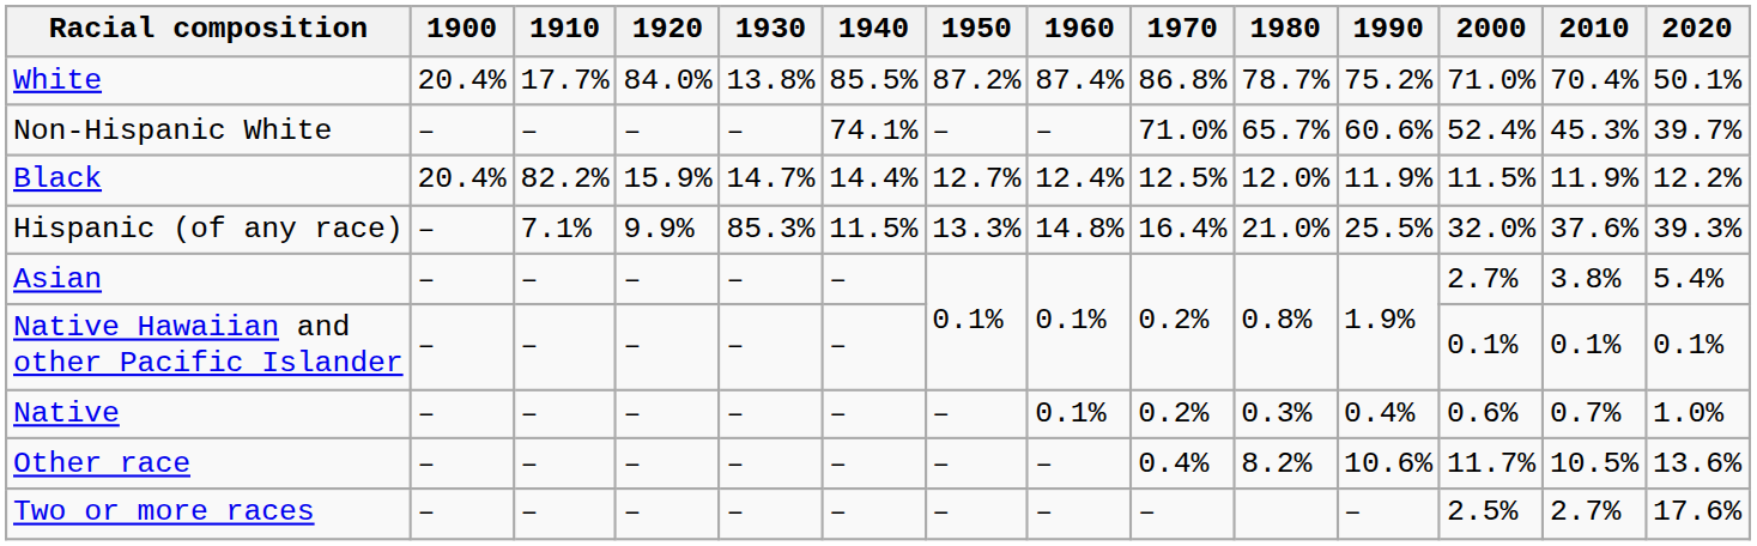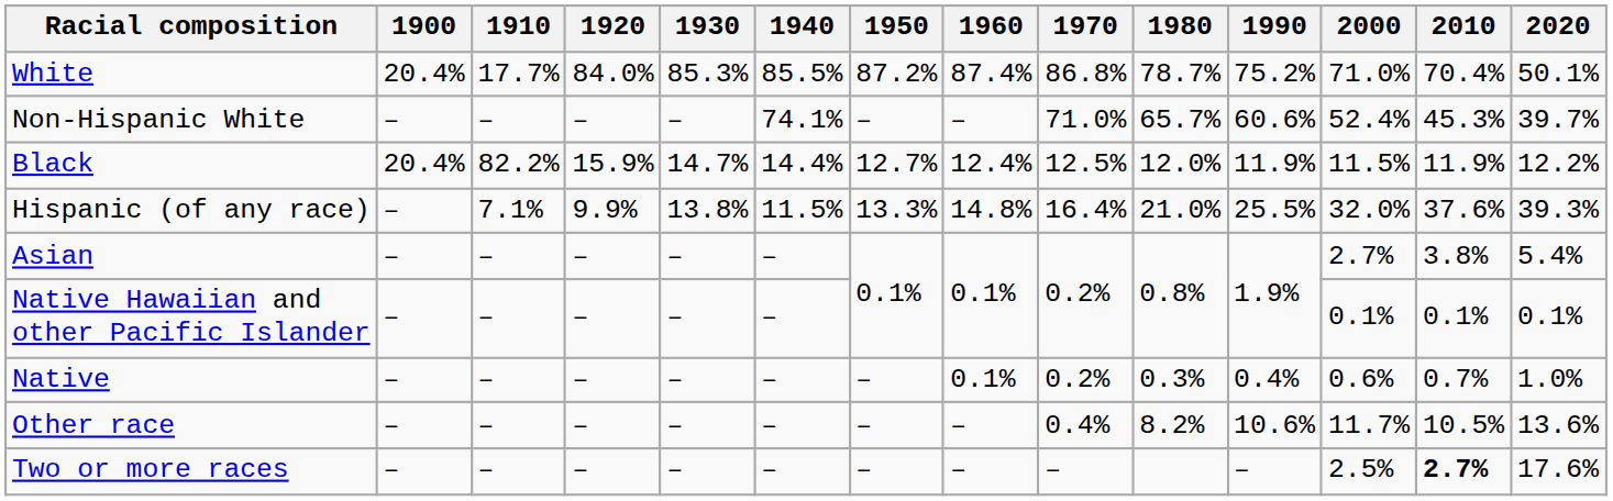 <table class="wikitable sortable collapsible" style="font-size: 90%;">
 <tr>
 <th>Racial composition</th>
 <th>1900</th>
 <th>1910</th>
 <th>1920</th>
 <th>1930</th>
 <th>1940</th>
 <th>1950</th>
 <th>1960</th>
 <th>1970</th>
 <th>1980</th>
 <th>1990</th>
 <th>2000</th>
 <th>2010</th>
 <th>2020</th>
 </tr>
 <tr>
 <td><a href='#'>White</a></td>
 <td>20.4%</td>
 <td>17.7%</td>
 <td>84.0%</td>
-<td>13.8%</td>
+<td>85.3%</td>
 <td>85.5%</td>
 <td>87.2%</td>
 <td>87.4%</td>
 <td>86.8%</td>
 <td>78.7%</td>
 <td>75.2%</td>
 <td>71.0%</td>
 <td>70.4%</td>
 <td>50.1%</td>
 </tr>
 <tr>
 <td>Non-Hispanic White</td>
 <td>–</td>
 <td>–</td>
 <td>–</td>
 <td>–</td>
 <td>74.1%</td>
 <td>–</td>
 <td>–</td>
 <td>71.0%</td>
 <td>65.7%</td>
 <td>60.6%</td>
 <td>52.4%</td>
 <td>45.3%</td>
 <td>39.7%</td>
 </tr>
 <tr>
 <td><a href='#'>Black</a></td>
 <td>20.4%</td>
 <td>82.2%</td>
 <td>15.9%</td>
 <td>14.7%</td>
 <td>14.4%</td>
 <td>12.7%</td>
 <td>12.4%</td>
 <td>12.5%</td>
 <td>12.0%</td>
 <td>11.9%</td>
 <td>11.5%</td>
 <td>11.9%</td>
 <td>12.2%</td>
 </tr>
 <tr>
 <td>Hispanic (of any race)</td>
 <td>–</td>
 <td>7.1%</td>
 <td>9.9%</td>
-<td>85.3%</td>
+<td>13.8%</td>
 <td>11.5%</td>
 <td>13.3%</td>
 <td>14.8%</td>
 <td>16.4%</td>
 <td>21.0%</td>
 <td>25.5%</td>
 <td>32.0%</td>
 <td>37.6%</td>
 <td>39.3%</td>
 </tr>
 <tr>
 <td><a href='#'>Asian</a></td>
 <td>–</td>
 <td>–</td>
 <td>–</td>
 <td>–</td>
 <td>–</td>
 <td rowspan="2">0.1%</td>
 <td rowspan="2">0.1%</td>
 <td rowspan="2">0.2%</td>
 <td rowspan="2">0.8%</td>
 <td rowspan="2">1.9%</td>
 <td>2.7%</td>
 <td>3.8%</td>
 <td>5.4%</td>
 </tr>
 <tr>
 <td><a href='#'>Native Hawaiian</a> and<br><a href='#'>other Pacific Islander</a></td>
 <td>–</td>
 <td>–</td>
 <td>–</td>
 <td>–</td>
 <td>–</td>
 <td>0.1%</td>
 <td>0.1%</td>
 <td>0.1%</td>
 </tr>
 <tr>
 <td><a href='#'>Native</a></td>
 <td>–</td>
 <td>–</td>
 <td>–</td>
 <td>–</td>
 <td>–</td>
 <td>–</td>
 <td>0.1%</td>
 <td>0.2%</td>
 <td>0.3%</td>
 <td>0.4%</td>
 <td>0.6%</td>
 <td>0.7%</td>
 <td>1.0%</td>
 </tr>
 <tr>
 <td><a href='#'>Other race</a></td>
 <td>–</td>
 <td>–</td>
 <td>–</td>
 <td>–</td>
 <td>–</td>
 <td>–</td>
 <td>–</td>
 <td>0.4%</td>
 <td>8.2%</td>
 <td>10.6%</td>
 <td>11.7%</td>
 <td>10.5%</td>
 <td>13.6%</td>
 </tr>
 <tr>
 <td><a href='#'>Two or more races</a></td>
 <td>–</td>
 <td>–</td>
 <td>–</td>
 <td>–</td>
 <td>–</td>
 <td>–</td>
 <td>–</td>
 <td>–</td>
 <td></td>
 <td>–</td>
 <td>2.5%</td>
-<td>2.7%</td>
+<td><strong>2.7%</strong></td>
 <td>17.6%</td>
 </tr>
 </table>
